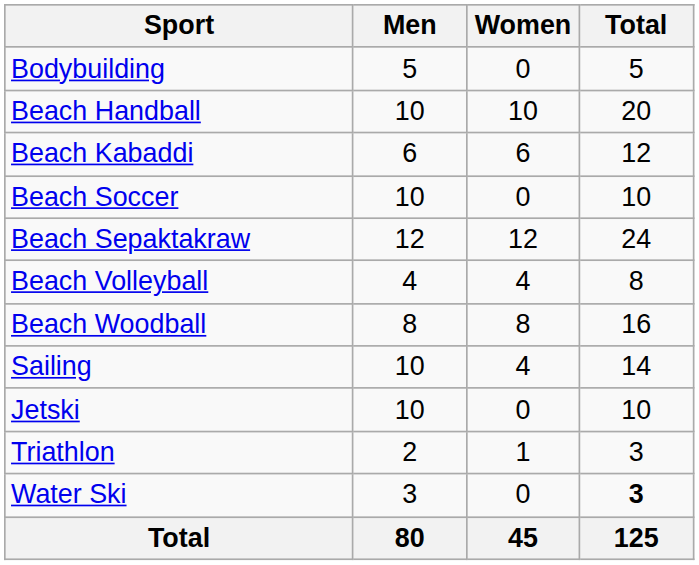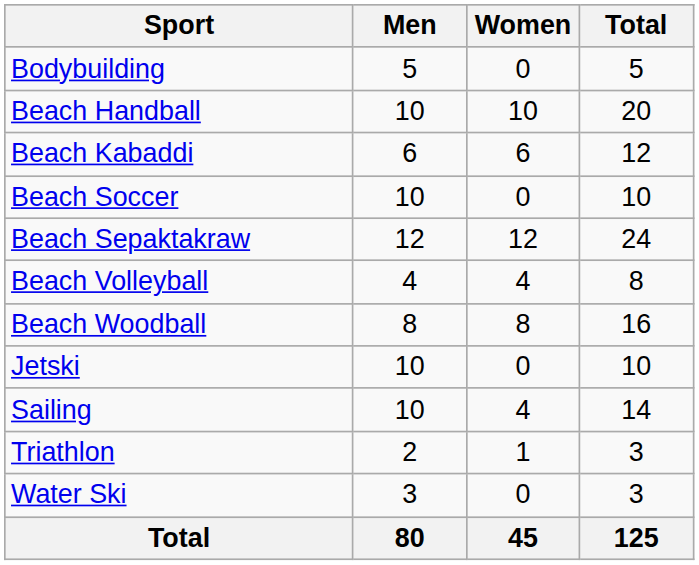 <table class="wikitable" style="text-align:center;">
 <tr>
 <th width=200>Sport</th>
 <th width=60>Men</th>
 <th width=60>Women</th>
 <th width=60>Total</th>
 </tr>
 <tr>
 <td align=left><a href='#'>Bodybuilding</a></td>
 <td>5</td>
 <td>0</td>
 <td>5</td>
 </tr>
 <tr>
 <td align=left><a href='#'>Beach Handball</a></td>
 <td>10</td>
 <td>10</td>
 <td>20</td>
 </tr>
 <tr>
 <td align=left><a href='#'>Beach Kabaddi</a></td>
 <td>6</td>
 <td>6</td>
 <td>12</td>
 </tr>
 <tr>
 <td align=left><a href='#'>Beach Soccer</a></td>
 <td>10</td>
 <td>0</td>
 <td>10</td>
 </tr>
 <tr>
 <td align=left><a href='#'>Beach Sepaktakraw</a></td>
 <td>12</td>
 <td>12</td>
 <td>24</td>
 </tr>
 <tr>
 <td align=left><a href='#'>Beach Volleyball</a></td>
 <td>4</td>
 <td>4</td>
 <td>8</td>
 </tr>
 <tr>
 <td align=left><a href='#'>Beach Woodball</a></td>
 <td>8</td>
 <td>8</td>
 <td>16</td>
 </tr>
 <tr>
+<td align=left><a href='#'>Jetski</a></td>
+<td>10</td>
+<td>0</td>
+<td>10</td>
+</tr>
+<tr>
 <td align=left><a href='#'>Sailing</a></td>
 <td>10</td>
 <td>4</td>
 <td>14</td>
-</tr>
-<tr>
-<td align=left><a href='#'>Jetski</a></td>
-<td>10</td>
-<td>0</td>
-<td>10</td>
 </tr>
 <tr>
 <td align=left><a href='#'>Triathlon</a></td>
 <td>2</td>
 <td>1</td>
 <td>3</td>
 </tr>
 <tr>
 <td align=left><a href='#'>Water Ski</a></td>
 <td>3</td>
 <td>0</td>
-<td><strong>3</strong></td>
+<td>3</td>
 </tr>
 <tr>
 <th>Total</th>
 <th>80</th>
 <th>45</th>
 <th>125</th>
 </tr>
 </table>
